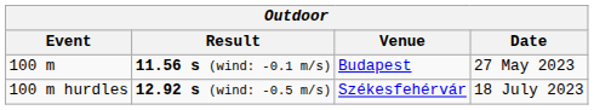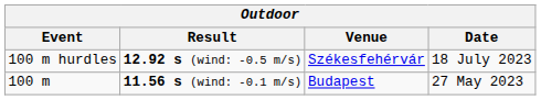 <table class="wikitable" style="border-collapse: collapse; font-size: 95%;">
 <tr>
 <th colspan=4><em>Outdoor</em></th>
 </tr>
 <tr>
 <th>Event</th>
 <th>Result</th>
 <th>Venue</th>
 <th>Date</th>
 </tr>
 <tr>
+<td>100 m hurdles</td>
+<td><strong>12.92 s</strong> <small>(wind: -0.5 m/s)</small></td>
+<td> <a href='#'>Székesfehérvár</a></td>
+<td>18 July 2023</td>
+</tr>
+<tr>
 <td>100 m</td>
 <td><strong>11.56 s</strong> <small>(wind: -0.1 m/s)</small></td>
 <td> <a href='#'>Budapest</a></td>
 <td>27 May 2023</td>
 </tr>
-<tr>
-<td>100 m hurdles</td>
-<td><strong>12.92 s</strong> <small>(wind: -0.5 m/s)</small></td>
-<td> <a href='#'>Székesfehérvár</a></td>
-<td>18 July 2023</td>
-</tr>
 </table>
